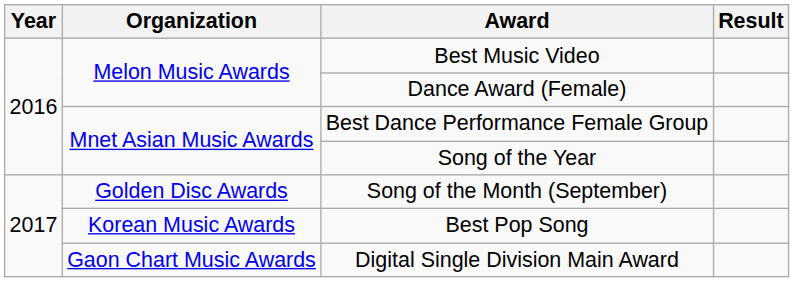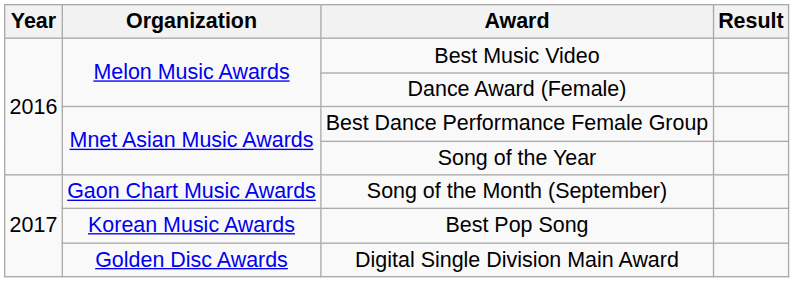 <table class="wikitable" style="text-align:center;">
 <tr>
 <th scope="col">Year</th>
 <th scope="col">Organization</th>
 <th scope="col">Award</th>
 <th scope="col">Result</th>
 </tr>
 <tr>
 <td rowspan="4">2016</td>
 <td rowspan="2"><a href='#'>Melon Music Awards</a></td>
 <td>Best Music Video</td>
 <td></td>
 </tr>
 <tr>
 <td>Dance Award (Female)</td>
 <td></td>
 </tr>
 <tr>
 <td rowspan="2"><a href='#'>Mnet Asian Music Awards</a></td>
 <td>Best Dance Performance Female Group</td>
 <td></td>
 </tr>
 <tr>
 <td>Song of the Year</td>
 <td></td>
 </tr>
 <tr>
 <td rowspan="3">2017</td>
-<td><a href='#'>Golden Disc Awards</a></td>
+<td><a href='#'>Gaon Chart Music Awards</a></td>
 <td>Song of the Month (September)</td>
 <td></td>
 </tr>
 <tr>
 <td><a href='#'>Korean Music Awards</a></td>
 <td>Best Pop Song</td>
 <td></td>
 </tr>
 <tr>
-<td><a href='#'>Gaon Chart Music Awards</a></td>
+<td><a href='#'>Golden Disc Awards</a></td>
 <td>Digital Single Division Main Award</td>
 <td></td>
 </tr>
 </table>
